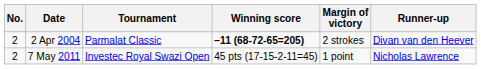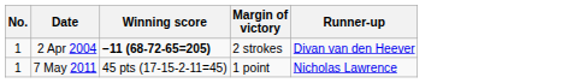 <table class="wikitable" style="font-size:95%;">
 <tr>
 <th>No.</th>
 <th>Date</th>
-<th>Tournament</th>
 <th>Winning score</th>
 <th>Margin of<br>victory</th>
 <th>Runner-up</th>
 </tr>
 <tr>
-<td align=center>2</td>
+<td align=center>1</td>
 <td align=right>2 Apr <a href='#'>2004</a></td>
-<td><a href='#'>Parmalat Classic</a></td>
 <td><strong>−11 (68-72-65=205)</strong></td>
 <td>2 strokes</td>
 <td> <a href='#'>Divan van den Heever</a></td>
 </tr>
 <tr>
-<td align=center>2</td>
+<td align=center>1</td>
 <td align=right>7 May <a href='#'>2011</a></td>
-<td><a href='#'>Investec Royal Swazi Open</a></td>
 <td>45 pts (17-15-2-11=45)</td>
 <td>1 point</td>
 <td> <a href='#'>Nicholas Lawrence</a></td>
 </tr>
 </table>
